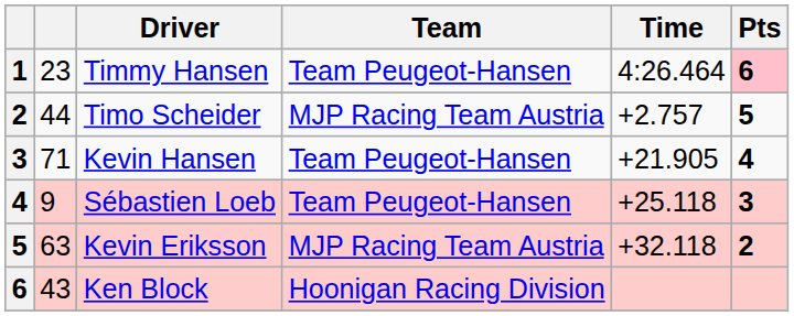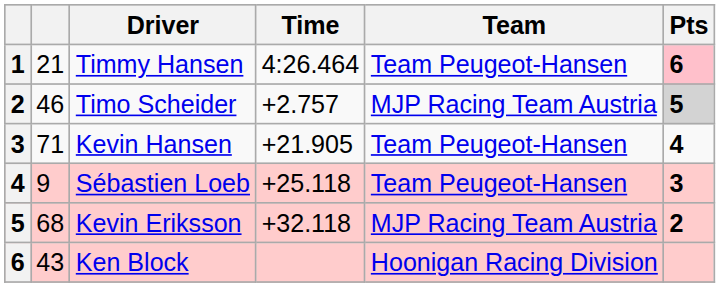 <table class=wikitable style="font-size:95%">
 <tr>
 <th></th>
 <th></th>
 <th>Driver</th>
+<th>Time</th>
 <th>Team</th>
-<th>Time</th>
 <th>Pts</th>
 </tr>
 <tr>
 <th>1</th>
-<td>23</td>
+<td>21</td>
 <td> <a href='#'>Timmy Hansen</a></td>
+<td>4:26.464</td>
 <td><a href='#'>Team Peugeot-Hansen</a></td>
-<td>4:26.464</td>
 <td style="background: pink;"><strong>6</strong></td>
 </tr>
 <tr>
 <th>2</th>
-<td>44</td>
+<td>46</td>
 <td> <a href='#'>Timo Scheider</a></td>
+<td>+2.757</td>
 <td><a href='#'>MJP Racing Team Austria</a></td>
-<td>+2.757</td>
-<td><strong>5</strong></td>
+<td style="background: lightgrey;"><strong>5</strong></td>
 </tr>
 <tr>
 <th>3</th>
 <td>71</td>
 <td> <a href='#'>Kevin Hansen</a></td>
+<td>+21.905</td>
 <td><a href='#'>Team Peugeot-Hansen</a></td>
-<td>+21.905</td>
 <td><strong>4</strong></td>
 </tr>
 <tr style="background:#ffcccc;">
 <th>4</th>
 <td>9</td>
 <td> <a href='#'>Sébastien Loeb</a></td>
+<td>+25.118</td>
 <td><a href='#'>Team Peugeot-Hansen</a></td>
-<td>+25.118</td>
 <td><strong>3</strong></td>
 </tr>
 <tr style="background:#ffcccc;">
 <th>5</th>
-<td>63</td>
+<td>68</td>
 <td> <a href='#'>Kevin Eriksson</a></td>
+<td>+32.118</td>
 <td><a href='#'>MJP Racing Team Austria</a></td>
-<td>+32.118</td>
 <td><strong>2</strong></td>
 </tr>
 <tr style="background:#ffcccc;">
 <th>6</th>
 <td>43</td>
 <td> <a href='#'>Ken Block</a></td>
+<td></td>
 <td><a href='#'>Hoonigan Racing Division</a></td>
-<td></td>
 <td></td>
 </tr>
 </table>
